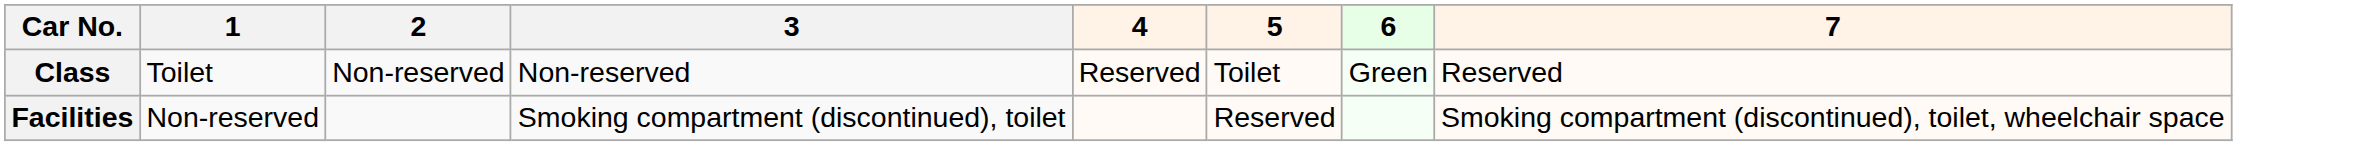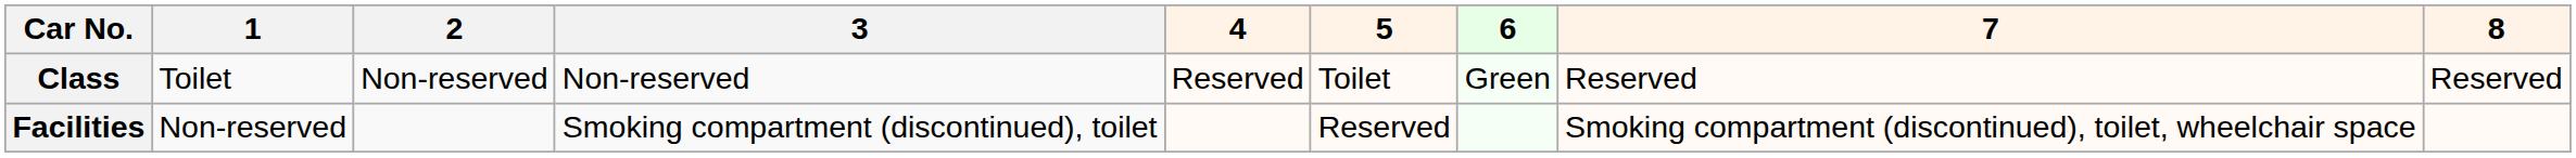 <table class="wikitable">
 <tr>
 <th>Car No.</th>
 <th>1</th>
 <th>2</th>
 <th>3</th>
 <th style="background: #FFF2E6">4</th>
 <th style="background: #FFF2E6">5</th>
 <th style="background: #E6FFE6">6</th>
 <th style="background: #FFF2E6">7</th>
+<th style="background: #FFF2E6">8</th>
 </tr>
 <tr>
 <th>Class</th>
 <td>Toilet</td>
 <td>Non-reserved</td>
 <td>Non-reserved</td>
 <td style="background: #FFFAF5">Reserved</td>
 <td style="background: #FFFAF5">Toilet</td>
 <td style="background: #F5FFF5">Green</td>
+<td style="background: #FFFAF5">Reserved</td>
 <td style="background: #FFFAF5">Reserved</td>
 </tr>
 <tr>
 <th>Facilities</th>
 <td>Non-reserved</td>
 <td> </td>
 <td>Smoking compartment (discontinued), toilet</td>
 <td style="background: #FFFAF5"> </td>
 <td style="background: #FFFAF5">Reserved</td>
 <td style="background: #F5FFF5"> </td>
 <td style="background: #FFFAF5">Smoking compartment (discontinued), toilet, wheelchair space</td>
+<td style="background: #FFFAF5"> </td>
 </tr>
 </table>
